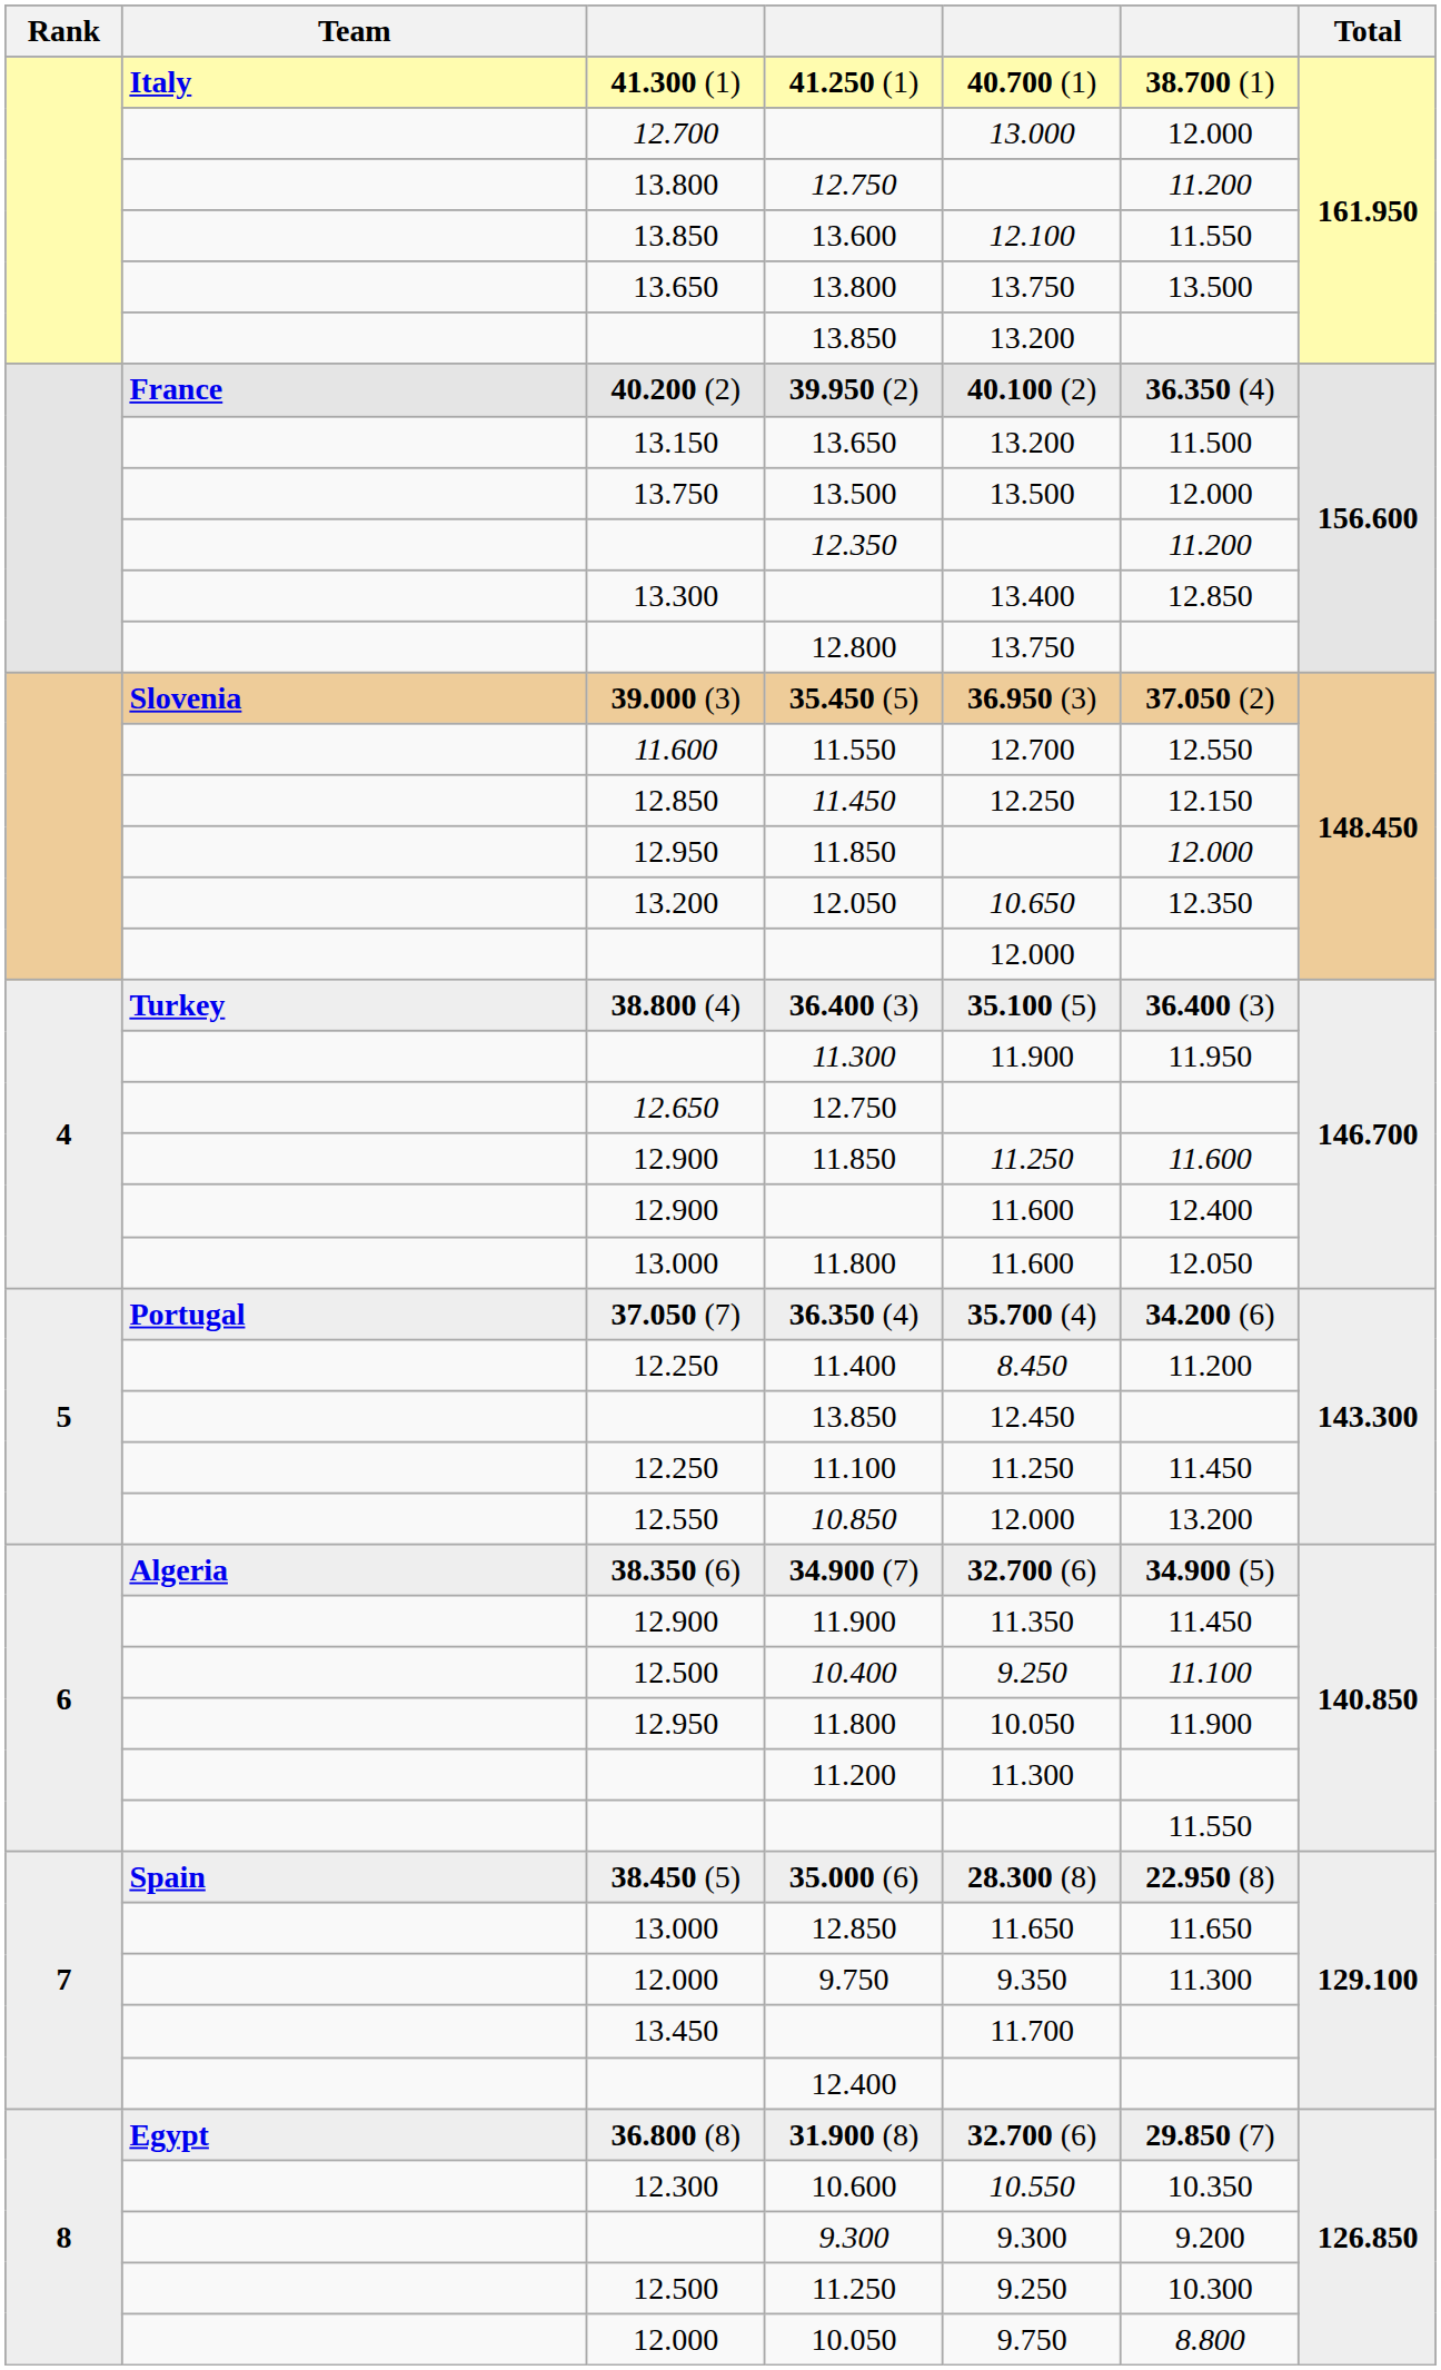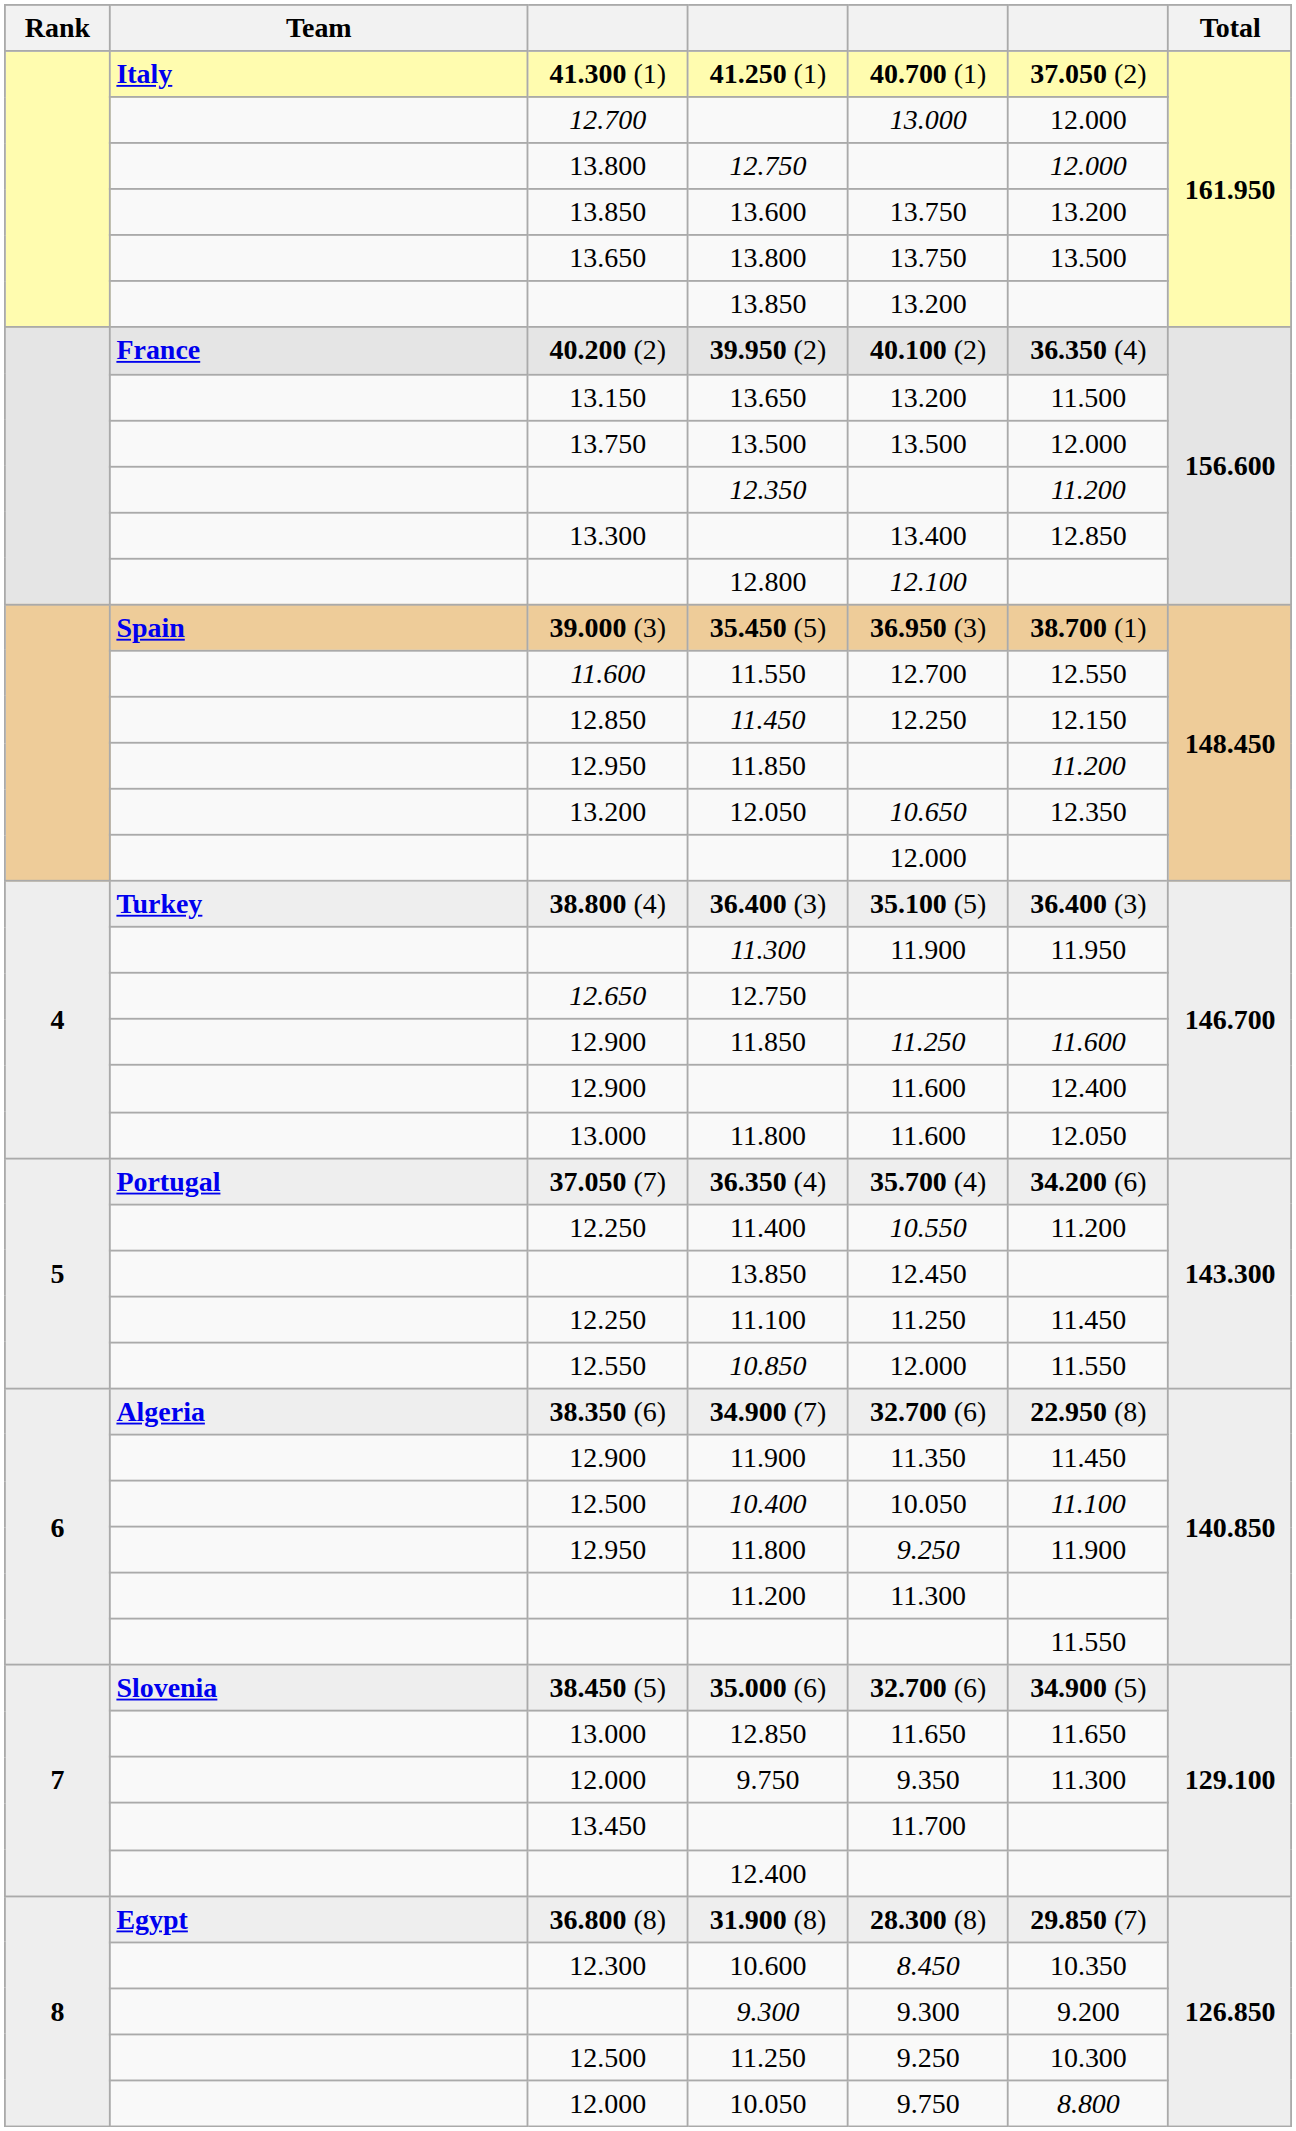 <table class="wikitable" style="text-align:center; font-size:95%">
 <tr>
 <th scope="col" style="width:50px;">Rank</th>
 <th scope="col" style="width:220px;">Team</th>
 <th scope="col" style="width:80px;"></th>
 <th scope="col" style="width:80px;"></th>
 <th scope="col" style="width:80px;"></th>
 <th scope="col" style="width:80px;"></th>
 <th scope="col" style="width:60px;">Total</th>
 </tr>
 <tr style="background:#fffcaf;">
 <td rowspan=6></td>
 <td style="text-align:left;"> <strong><a href='#'>Italy</a></strong></td>
 <td align="center"><strong>41.300</strong> (1)</td>
 <td align="center"><strong>41.250</strong> (1)</td>
 <td align="center"><strong>40.700</strong> (1)</td>
-<td align="center"><strong>38.700</strong> (1)</td>
+<td align="center"><strong>37.050</strong> (2)</td>
 <td rowspan="6" align="center"><strong>161.950</strong></td>
 </tr>
 <tr>
 <td align=left></td>
 <td><em>12.700</em></td>
 <td></td>
 <td><em>13.000</em></td>
 <td>12.000</td>
 </tr>
 <tr>
 <td align=left></td>
 <td>13.800</td>
 <td><em>12.750</em></td>
 <td></td>
-<td><em>11.200</em></td>
+<td><em>12.000</em></td>
 </tr>
 <tr>
 <td align=left></td>
 <td>13.850</td>
 <td>13.600</td>
-<td><em>12.100</em></td>
-<td>11.550</td>
+<td>13.750</td>
+<td>13.200</td>
 </tr>
 <tr>
 <td align=left></td>
 <td>13.650</td>
 <td>13.800</td>
 <td>13.750</td>
 <td>13.500</td>
 </tr>
 <tr>
 <td align=left></td>
 <td></td>
 <td>13.850</td>
 <td>13.200</td>
 <td></td>
 </tr>
 <tr style="background:#e5e5e5;">
 <td rowspan=6></td>
 <td style="text-align:left;"> <strong><a href='#'>France</a></strong></td>
 <td align="center"><strong>40.200</strong> (2)</td>
 <td align="center"><strong>39.950</strong> (2)</td>
 <td align="center"><strong>40.100</strong> (2)</td>
 <td align="center"><strong>36.350</strong> (4)</td>
 <td rowspan="6" align="center"><strong>156.600</strong></td>
 </tr>
 <tr>
 <td align=left></td>
 <td>13.150</td>
 <td>13.650</td>
 <td>13.200</td>
 <td>11.500</td>
 </tr>
 <tr>
 <td align=left></td>
 <td>13.750</td>
 <td>13.500</td>
 <td>13.500</td>
 <td>12.000</td>
 </tr>
 <tr>
 <td align=left></td>
 <td></td>
 <td><em>12.350</em></td>
 <td></td>
 <td><em>11.200</em></td>
 </tr>
 <tr>
 <td align=left></td>
 <td>13.300</td>
 <td></td>
 <td>13.400</td>
 <td>12.850</td>
 </tr>
 <tr>
 <td align=left></td>
 <td></td>
 <td>12.800</td>
-<td>13.750</td>
+<td><em>12.100</em></td>
 <td></td>
 </tr>
 <tr style="background:#ec9;">
 <td rowspan=6></td>
-<td style="text-align:left;"> <strong><a href='#'>Slovenia</a></strong></td>
+<td style="text-align:left;"> <strong><a href='#'>Spain</a></strong></td>
 <td align="center"><strong>39.000</strong> (3)</td>
 <td align="center"><strong>35.450</strong> (5)</td>
 <td align="center"><strong>36.950</strong> (3)</td>
-<td align="center"><strong>37.050</strong> (2)</td>
+<td align="center"><strong>38.700</strong> (1)</td>
 <td rowspan="6" align="center"><strong>148.450</strong></td>
 </tr>
 <tr>
 <td align=left></td>
 <td><em>11.600</em></td>
 <td>11.550</td>
 <td>12.700</td>
 <td>12.550</td>
 </tr>
 <tr>
 <td align=left></td>
 <td>12.850</td>
 <td><em>11.450</em></td>
 <td>12.250</td>
 <td>12.150</td>
 </tr>
 <tr>
 <td align=left></td>
 <td>12.950</td>
 <td>11.850</td>
 <td></td>
-<td><em>12.000</em></td>
+<td><em>11.200</em></td>
 </tr>
 <tr>
 <td align=left></td>
 <td>13.200</td>
 <td>12.050</td>
 <td><em>10.650</em></td>
 <td>12.350</td>
 </tr>
 <tr>
 <td align=left></td>
 <td></td>
 <td></td>
 <td>12.000</td>
 <td></td>
 </tr>
 <tr style="background:#eee;">
 <td rowspan=6><strong>4</strong></td>
 <td style="text-align:left;"> <strong><a href='#'>Turkey</a></strong></td>
 <td align="center"><strong>38.800</strong> (4)</td>
 <td align="center"><strong>36.400</strong> (3)</td>
 <td align="center"><strong>35.100</strong> (5)</td>
 <td align="center"><strong>36.400</strong> (3)</td>
 <td rowspan="6" align="center"><strong>146.700</strong></td>
 </tr>
 <tr>
 <td align=left></td>
 <td></td>
 <td><em>11.300</em></td>
 <td>11.900</td>
 <td>11.950</td>
 </tr>
 <tr>
 <td align=left></td>
 <td><em>12.650</em></td>
 <td>12.750</td>
 <td></td>
 <td></td>
 </tr>
 <tr>
 <td align=left></td>
 <td>12.900</td>
 <td>11.850</td>
 <td><em>11.250</em></td>
 <td><em>11.600</em></td>
 </tr>
 <tr>
 <td align=left></td>
 <td>12.900</td>
 <td></td>
 <td>11.600</td>
 <td>12.400</td>
 </tr>
 <tr>
 <td align=left></td>
 <td>13.000</td>
 <td>11.800</td>
 <td>11.600</td>
 <td>12.050</td>
 </tr>
 <tr style="background:#eee;">
 <td rowspan=5><strong>5</strong></td>
 <td style="text-align:left;"> <strong><a href='#'>Portugal</a></strong></td>
 <td align="center"><strong>37.050</strong> (7)</td>
 <td align="center"><strong>36.350</strong> (4)</td>
 <td align="center"><strong>35.700</strong> (4)</td>
 <td align="center"><strong>34.200</strong> (6)</td>
 <td rowspan="5" align="center"><strong>143.300</strong></td>
 </tr>
 <tr>
 <td align=left></td>
 <td>12.250</td>
 <td>11.400</td>
-<td><em>8.450</em></td>
+<td><em>10.550</em></td>
 <td>11.200</td>
 </tr>
 <tr>
 <td align=left></td>
 <td></td>
 <td>13.850</td>
 <td>12.450</td>
 <td></td>
 </tr>
 <tr>
 <td align=left></td>
 <td>12.250</td>
 <td>11.100</td>
 <td>11.250</td>
 <td>11.450</td>
 </tr>
 <tr>
 <td align=left></td>
 <td>12.550</td>
 <td><em>10.850</em></td>
 <td>12.000</td>
-<td>13.200</td>
+<td>11.550</td>
 </tr>
 <tr style="background:#eee;">
 <td rowspan=6><strong>6</strong></td>
 <td style="text-align:left;"> <strong><a href='#'>Algeria</a></strong></td>
 <td align="center"><strong>38.350</strong> (6)</td>
 <td align="center"><strong>34.900</strong> (7)</td>
 <td align="center"><strong>32.700</strong> (6)</td>
-<td align="center"><strong>34.900</strong> (5)</td>
+<td align="center"><strong>22.950</strong> (8)</td>
 <td rowspan="6" align="center"><strong>140.850</strong></td>
 </tr>
 <tr>
 <td align=left></td>
 <td>12.900</td>
 <td>11.900</td>
 <td>11.350</td>
 <td>11.450</td>
 </tr>
 <tr>
 <td align=left></td>
 <td>12.500</td>
 <td><em>10.400</em></td>
-<td><em>9.250</em></td>
+<td>10.050</td>
 <td><em>11.100</em></td>
 </tr>
 <tr>
 <td align=left></td>
 <td>12.950</td>
 <td>11.800</td>
-<td>10.050</td>
+<td><em>9.250</em></td>
 <td>11.900</td>
 </tr>
 <tr>
 <td align=left></td>
 <td></td>
 <td>11.200</td>
 <td>11.300</td>
 <td></td>
 </tr>
 <tr>
 <td align=left></td>
 <td></td>
 <td></td>
 <td></td>
 <td>11.550</td>
 </tr>
 <tr style="background:#eee;">
 <td rowspan=5><strong>7</strong></td>
-<td style="text-align:left;"> <strong><a href='#'>Spain</a></strong></td>
+<td style="text-align:left;"> <strong><a href='#'>Slovenia</a></strong></td>
 <td align="center"><strong>38.450</strong> (5)</td>
 <td align="center"><strong>35.000</strong> (6)</td>
-<td align="center"><strong>28.300</strong> (8)</td>
-<td align="center"><strong>22.950</strong> (8)</td>
+<td align="center"><strong>32.700</strong> (6)</td>
+<td align="center"><strong>34.900</strong> (5)</td>
 <td rowspan="5" align="center"><strong>129.100</strong></td>
 </tr>
 <tr>
 <td align=left></td>
 <td>13.000</td>
 <td>12.850</td>
 <td>11.650</td>
 <td>11.650</td>
 </tr>
 <tr>
 <td align=left></td>
 <td>12.000</td>
 <td>9.750</td>
 <td>9.350</td>
 <td>11.300</td>
 </tr>
 <tr>
 <td align=left></td>
 <td>13.450</td>
 <td></td>
 <td>11.700</td>
 <td></td>
 </tr>
 <tr>
 <td align=left></td>
 <td></td>
 <td>12.400</td>
 <td></td>
 <td></td>
 </tr>
 <tr style="background:#eee;">
 <td rowspan=5><strong>8</strong></td>
 <td style="text-align:left;"> <strong><a href='#'>Egypt</a></strong></td>
 <td align="center"><strong>36.800</strong> (8)</td>
 <td align="center"><strong>31.900</strong> (8)</td>
-<td align="center"><strong>32.700</strong> (6)</td>
+<td align="center"><strong>28.300</strong> (8)</td>
 <td align="center"><strong>29.850</strong> (7)</td>
 <td rowspan="5" align="center"><strong>126.850</strong></td>
 </tr>
 <tr>
 <td align=left></td>
 <td>12.300</td>
 <td>10.600</td>
-<td><em>10.550</em></td>
+<td><em>8.450</em></td>
 <td>10.350</td>
 </tr>
 <tr>
 <td align=left></td>
 <td></td>
 <td><em>9.300</em></td>
 <td>9.300</td>
 <td>9.200</td>
 </tr>
 <tr>
 <td align=left></td>
 <td>12.500</td>
 <td>11.250</td>
 <td>9.250</td>
 <td>10.300</td>
 </tr>
 <tr>
 <td align=left></td>
 <td>12.000</td>
 <td>10.050</td>
 <td>9.750</td>
 <td><em>8.800</em></td>
 </tr>
 </table>
